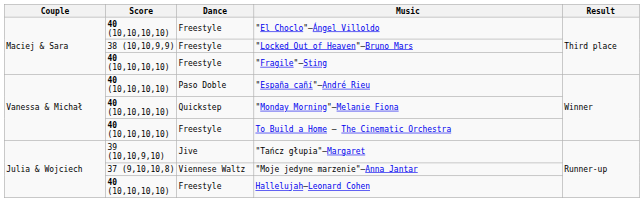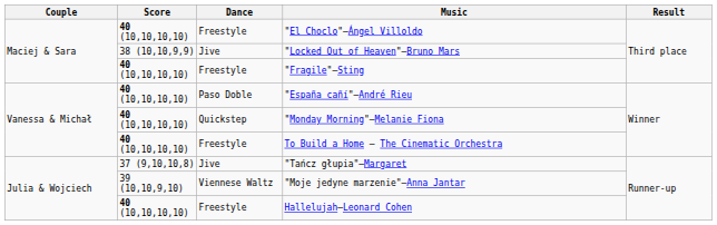 <table class="wikitable">
 <tr>
 <th style="width:160px;">Couple</th>
 <th style="width:110px;">Score</th>
 <th style="width:120px;">Dance</th>
 <th style="width:500px;">Music</th>
 <th style="width:120px;">Result</th>
 </tr>
 <tr>
 <td rowspan="3">Maciej & Sara</td>
 <td><strong>40</strong> (10,10,10,10)</td>
 <td>Freestyle</td>
 <td>"<a href='#'>El Choclo</a>"—<a href='#'>Ángel Villoldo</a></td>
 <td rowspan="3">Third place</td>
 </tr>
 <tr>
 <td>38 (10,10,9,9)</td>
-<td>Freestyle</td>
+<td>Jive</td>
 <td>"<a href='#'>Locked Out of Heaven</a>"—<a href='#'>Bruno Mars</a></td>
 </tr>
 <tr>
 <td><strong>40</strong> (10,10,10,10)</td>
 <td>Freestyle</td>
 <td>"<a href='#'>Fragile</a>"—<a href='#'>Sting</a></td>
 </tr>
 <tr>
 <td rowspan="3">Vanessa & Michał</td>
 <td><strong>40</strong> (10,10,10,10)</td>
 <td>Paso Doble</td>
 <td>"<a href='#'>España cañí</a>"—<a href='#'>André Rieu</a></td>
 <td rowspan="3">Winner</td>
 </tr>
 <tr>
 <td><strong>40</strong> (10,10,10,10)</td>
 <td>Quickstep</td>
 <td>"<a href='#'>Monday Morning</a>"—<a href='#'>Melanie Fiona</a></td>
 </tr>
 <tr>
 <td><strong>40</strong> (10,10,10,10)</td>
 <td>Freestyle</td>
 <td><a href='#'>To Build a Home</a> — <a href='#'>The Cinematic Orchestra</a></td>
 </tr>
 <tr>
 <td rowspan="3">Julia & Wojciech</td>
-<td>39 (10,10,9,10)</td>
+<td>37 (9,10,10,8)</td>
 <td>Jive</td>
 <td>"Tańcz głupia"—<a href='#'>Margaret</a></td>
 <td rowspan="3">Runner-up</td>
 </tr>
 <tr>
-<td>37 (9,10,10,8)</td>
+<td>39 (10,10,9,10)</td>
 <td>Viennese Waltz</td>
 <td>"Moje jedyne marzenie"—<a href='#'>Anna Jantar</a></td>
 </tr>
 <tr>
 <td><strong>40</strong> (10,10,10,10)</td>
 <td>Freestyle</td>
 <td><a href='#'>Hallelujah</a>—<a href='#'>Leonard Cohen</a></td>
 </tr>
 </table>
